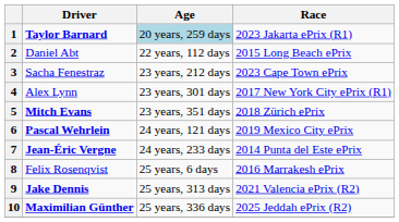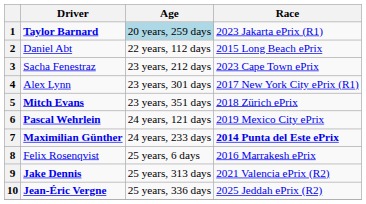 <table class="wikitable">
 <tr>
 <th></th>
 <th>Driver</th>
 <th>Age</th>
 <th>Race</th>
 </tr>
 <tr>
 <th>1</th>
 <td> <strong><a href='#'>Taylor Barnard</a></strong></td>
 <td style="background: lightblue;">20 years, 259 days</td>
 <td><a href='#'>2023 Jakarta ePrix (R1)</a></td>
 </tr>
 <tr>
 <th>2</th>
 <td> <a href='#'>Daniel Abt</a></td>
 <td>22 years, 112 days</td>
 <td><a href='#'>2015 Long Beach ePrix</a></td>
 </tr>
 <tr>
 <th>3</th>
 <td> <a href='#'>Sacha Fenestraz</a></td>
 <td>23 years, 212 days</td>
 <td><a href='#'>2023 Cape Town ePrix</a></td>
 </tr>
 <tr>
 <th>4</th>
 <td> <a href='#'>Alex Lynn</a></td>
 <td>23 years, 301 days</td>
 <td><a href='#'>2017 New York City ePrix (R1)</a></td>
 </tr>
 <tr>
 <th>5</th>
 <td> <strong><a href='#'>Mitch Evans</a></strong></td>
 <td>23 years, 351 days</td>
 <td><a href='#'>2018 Zürich ePrix</a></td>
 </tr>
 <tr>
 <th>6</th>
 <td align=left> <strong><a href='#'>Pascal Wehrlein</a></strong></td>
 <td>24 years, 121 days</td>
 <td><a href='#'>2019 Mexico City ePrix</a></td>
 </tr>
 <tr>
 <th>7</th>
-<td> <strong><a href='#'>Jean-Éric Vergne</a></strong></td>
+<td align="left"> <strong><a href='#'>Maximilian Günther</a></strong></td>
 <td>24 years, 233 days</td>
-<td><a href='#'>2014 Punta del Este ePrix</a></td>
+<td><strong><a href='#'>2014 Punta del Este ePrix</a></strong></td>
 </tr>
 <tr>
 <th>8</th>
 <td> <a href='#'>Felix Rosenqvist</a></td>
 <td>25 years, 6 days</td>
 <td><a href='#'>2016 Marrakesh ePrix</a></td>
 </tr>
 <tr>
 <th>9</th>
 <td align="left"> <strong><a href='#'>Jake Dennis</a></strong></td>
 <td>25 years, 313 days</td>
 <td><a href='#'>2021 Valencia ePrix (R2)</a></td>
 </tr>
 <tr>
 <th>10</th>
-<td align="left"> <strong><a href='#'>Maximilian Günther</a></strong></td>
+<td> <strong><a href='#'>Jean-Éric Vergne</a></strong></td>
 <td>25 years, 336 days</td>
 <td><a href='#'> 2025 Jeddah ePrix (R2)</a></td>
 </tr>
 <tr>
 </tr>
 </table>
